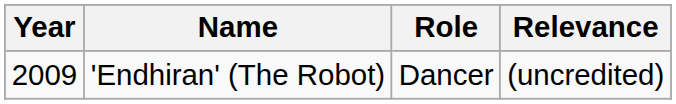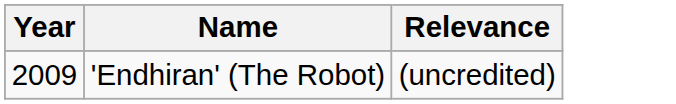 <table class="wikitable">
 <tr>
 <th>Year</th>
 <th>Name</th>
-<th>Role</th>
 <th>Relevance</th>
 </tr>
 <tr>
 <td>2009</td>
 <td>'Endhiran' (The Robot)</td>
-<td>Dancer</td>
 <td>(uncredited)</td>
 </tr>
 </table>
